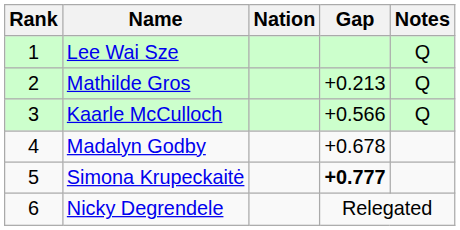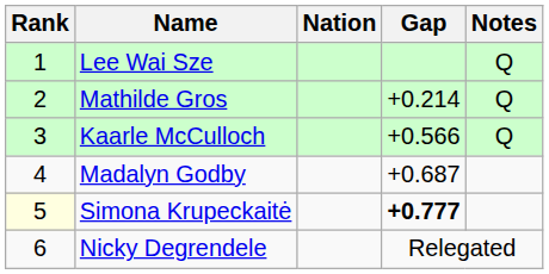 <table class="wikitable sortable" style="text-align:center">
 <tr>
 <th>Rank</th>
 <th>Name</th>
 <th>Nation</th>
 <th>Gap</th>
 <th>Notes</th>
 </tr>
 <tr bgcolor=ccffcc>
 <td>1</td>
 <td align=left><a href='#'>Lee Wai Sze</a></td>
 <td align=left></td>
 <td></td>
 <td>Q</td>
 </tr>
 <tr bgcolor=ccffcc>
 <td>2</td>
 <td align=left><a href='#'>Mathilde Gros</a></td>
 <td align=left></td>
-<td>+0.213</td>
+<td>+0.214</td>
 <td>Q</td>
 </tr>
 <tr bgcolor=ccffcc>
 <td>3</td>
 <td align=left><a href='#'>Kaarle McCulloch</a></td>
 <td align=left></td>
 <td>+0.566</td>
 <td>Q</td>
 </tr>
 <tr>
 <td>4</td>
 <td align=left><a href='#'>Madalyn Godby</a></td>
 <td align=left></td>
-<td>+0.678</td>
+<td>+0.687</td>
 <td></td>
 </tr>
 <tr>
-<td>5</td>
+<td style="background: lightyellow;">5</td>
 <td align=left><a href='#'>Simona Krupeckaitė</a></td>
 <td align=left></td>
 <td><strong>+0.777</strong></td>
 <td></td>
 </tr>
 <tr>
 <td>6</td>
 <td align=left><a href='#'>Nicky Degrendele</a></td>
 <td align=left></td>
 <td colspan=2>Relegated</td>
 </tr>
 </table>
